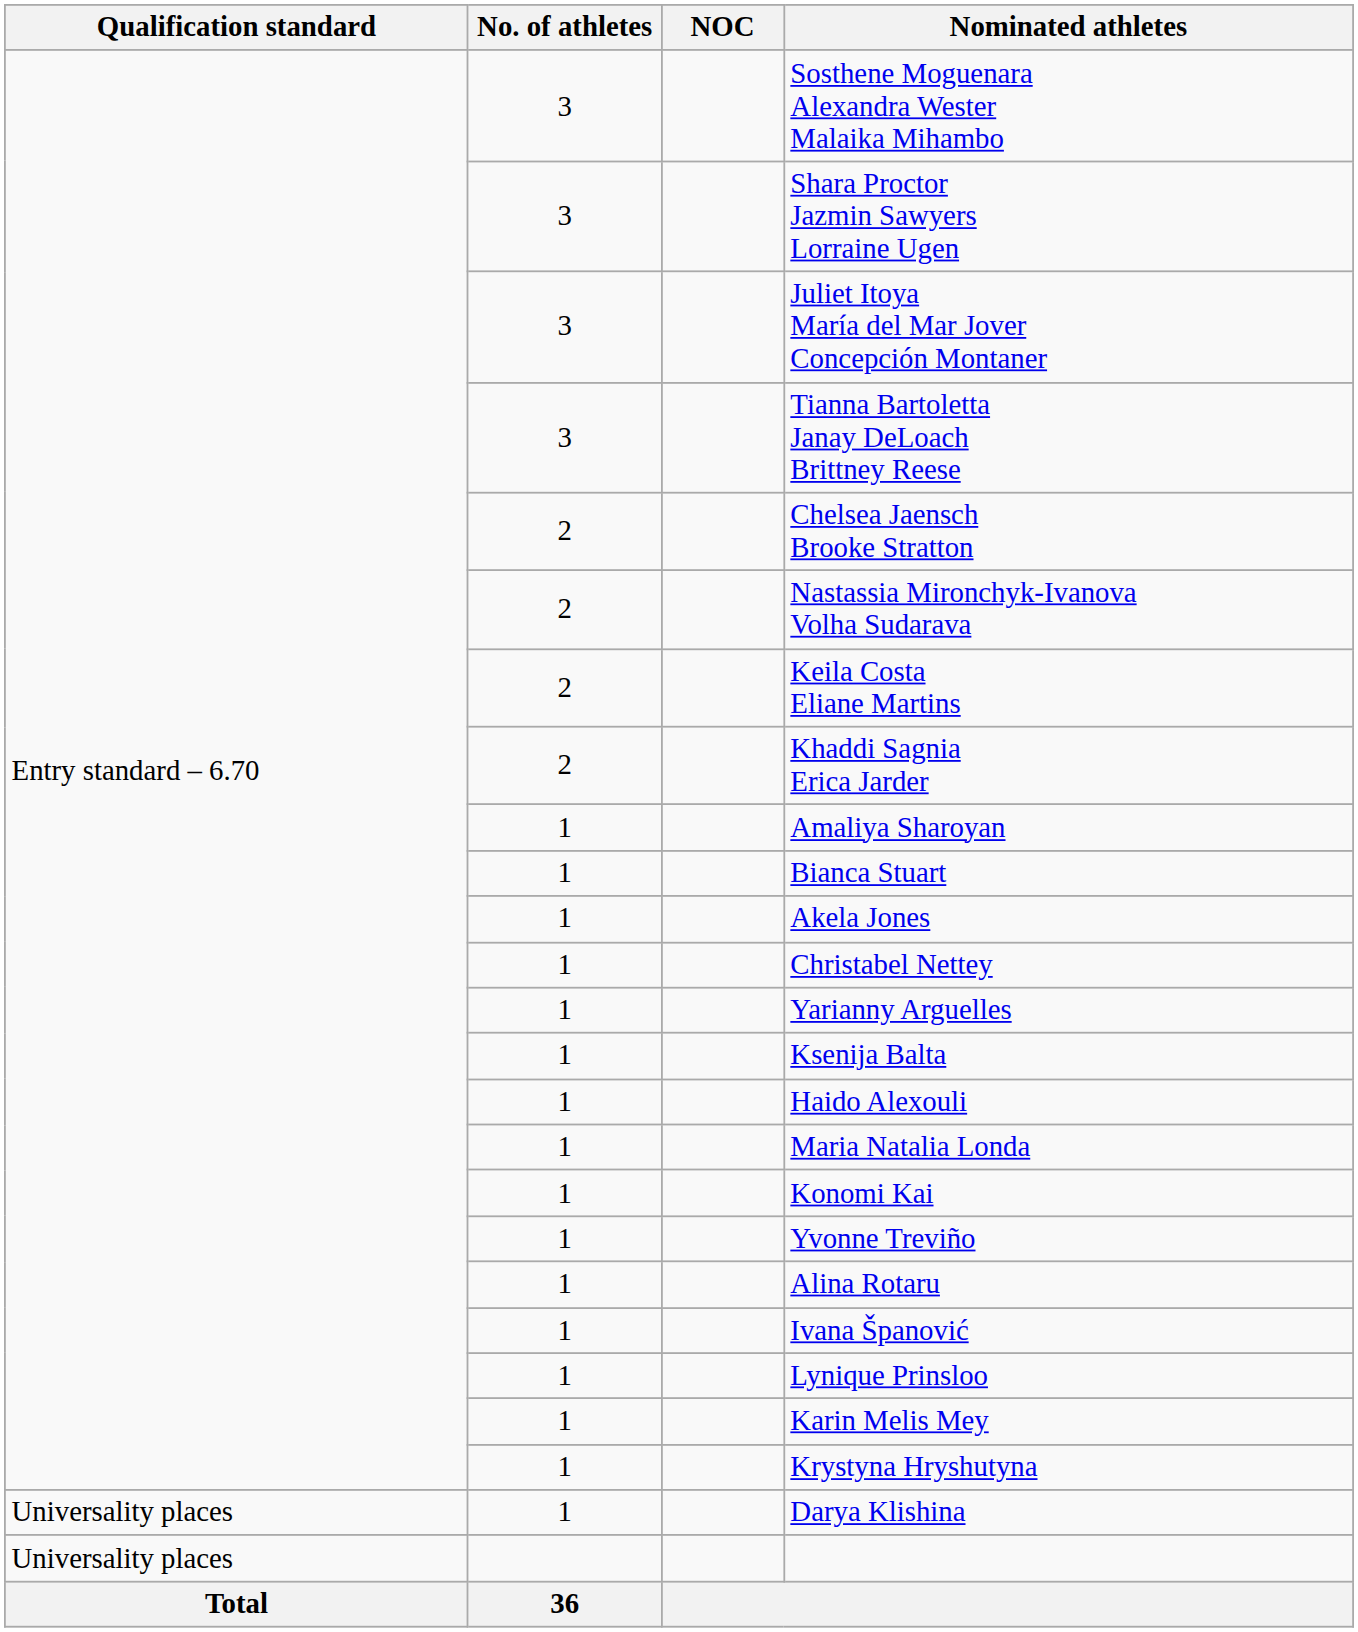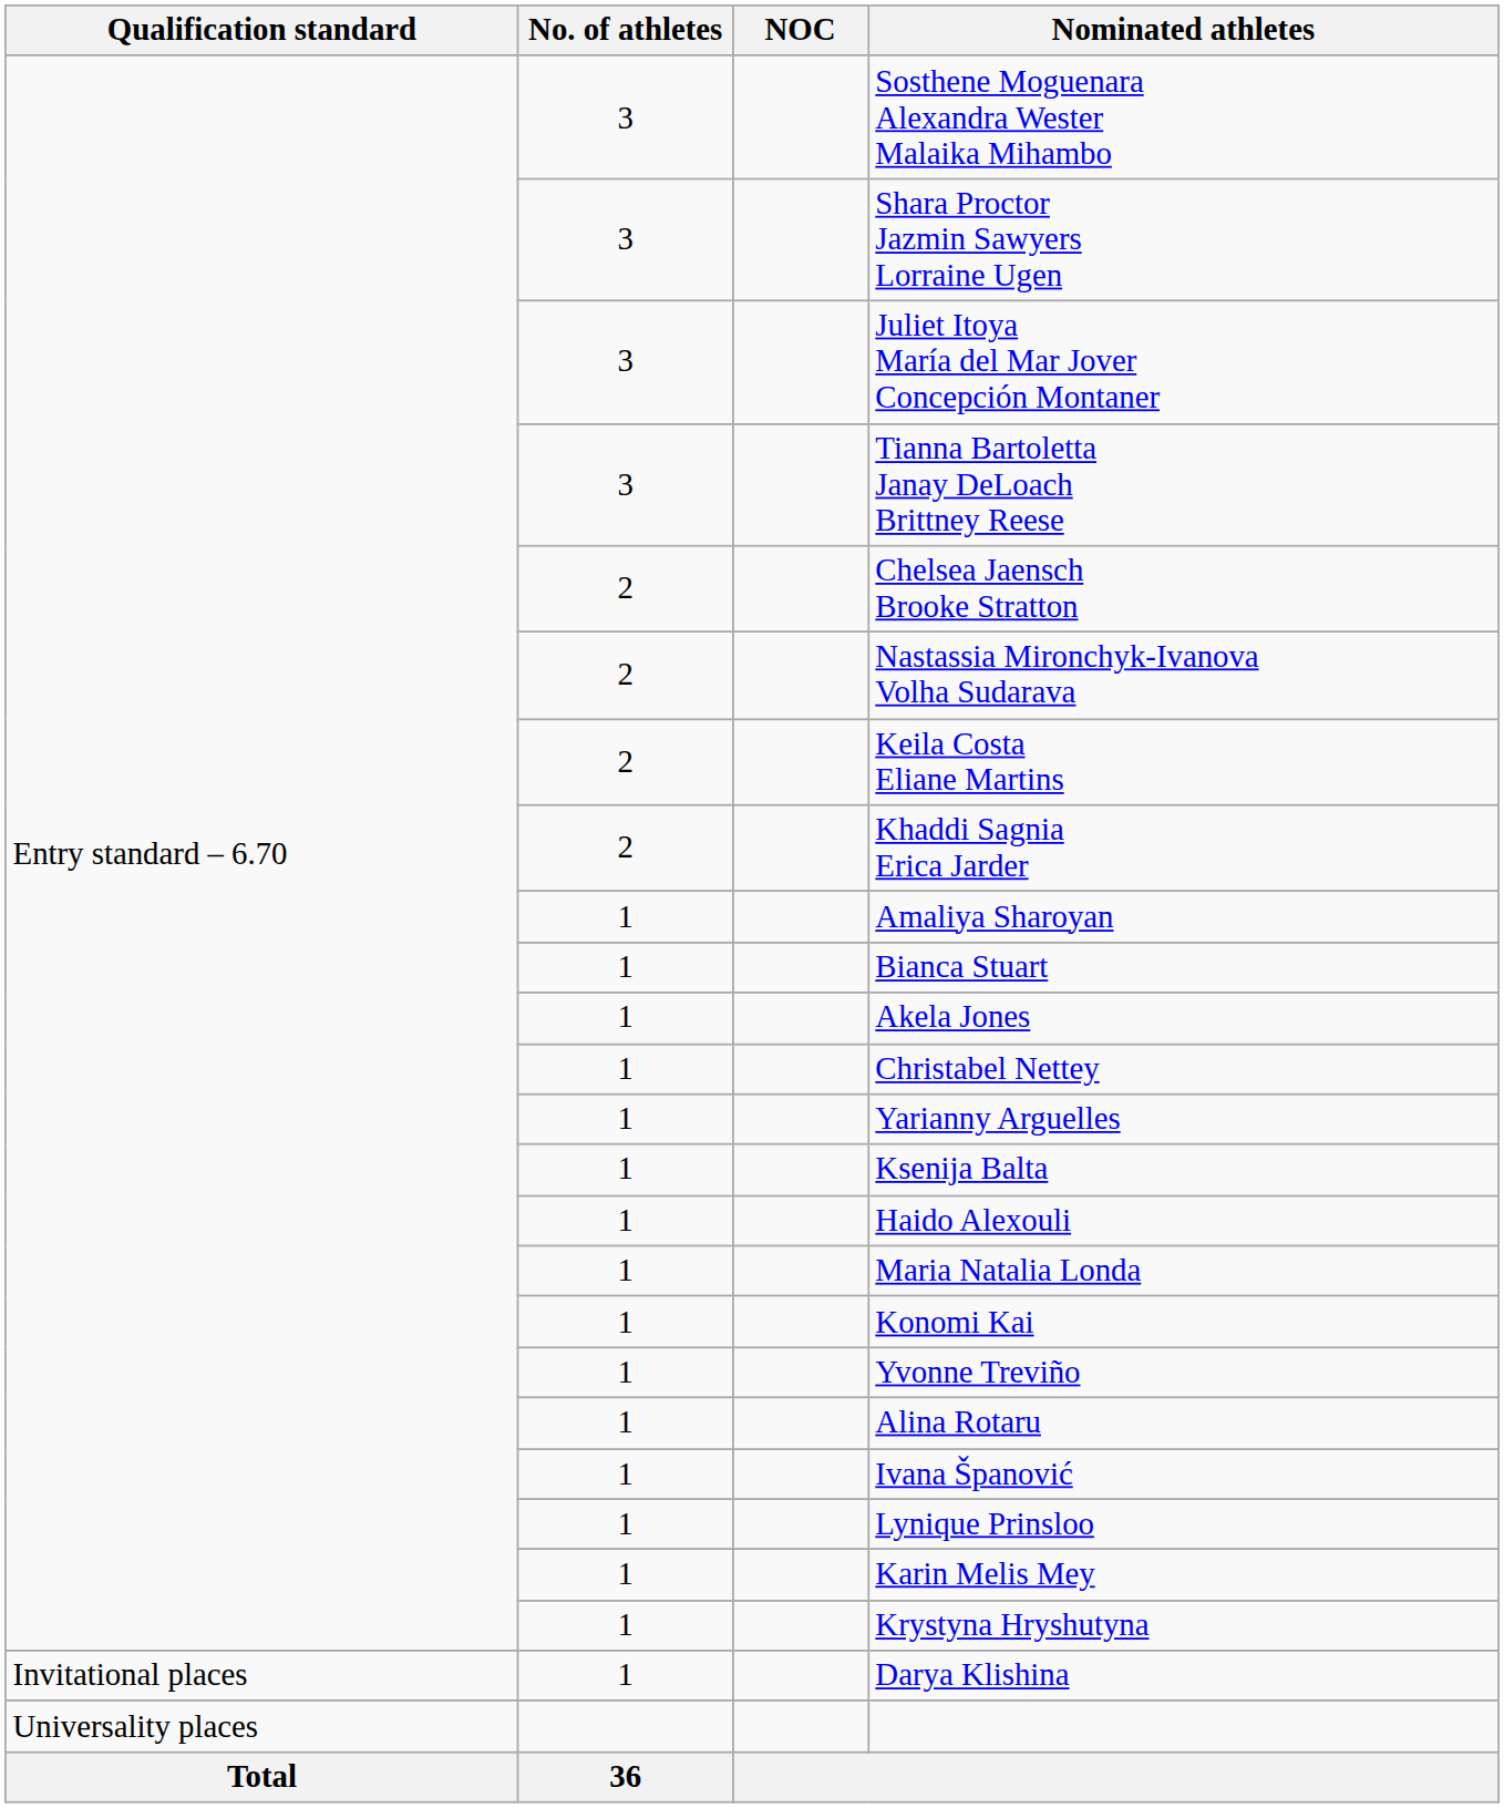 <table class="wikitable"  style="text-align:left; width:750px;">
 <tr>
 <th>Qualification standard</th>
 <th width=100>No. of athletes</th>
 <th>NOC</th>
 <th>Nominated athletes</th>
 </tr>
 <tr>
 <td rowspan=23>Entry standard – 6.70</td>
 <td style="text-align:center;">3</td>
 <td></td>
 <td><a href='#'>Sosthene Moguenara</a><br><a href='#'>Alexandra Wester</a><br><a href='#'>Malaika Mihambo</a></td>
 </tr>
 <tr>
 <td style="text-align:center;">3</td>
 <td></td>
 <td><a href='#'>Shara Proctor</a><br><a href='#'>Jazmin Sawyers</a><br><a href='#'>Lorraine Ugen</a></td>
 </tr>
 <tr>
 <td style="text-align:center;">3</td>
 <td></td>
 <td><a href='#'>Juliet Itoya</a><br><a href='#'>María del Mar Jover</a><br><a href='#'>Concepción Montaner</a></td>
 </tr>
 <tr>
 <td style="text-align:center;">3</td>
 <td></td>
 <td><a href='#'>Tianna Bartoletta</a><br><a href='#'>Janay DeLoach</a><br><a href='#'>Brittney Reese</a></td>
 </tr>
 <tr>
 <td style="text-align:center;">2</td>
 <td></td>
 <td><a href='#'>Chelsea Jaensch</a><br><a href='#'>Brooke Stratton</a></td>
 </tr>
 <tr>
 <td style="text-align:center;">2</td>
 <td></td>
 <td><a href='#'>Nastassia Mironchyk-Ivanova</a><br><a href='#'>Volha Sudarava</a></td>
 </tr>
 <tr>
 <td style="text-align:center;">2</td>
 <td></td>
 <td><a href='#'>Keila Costa</a><br><a href='#'>Eliane Martins</a></td>
 </tr>
 <tr>
 <td style="text-align:center;">2</td>
 <td></td>
 <td><a href='#'>Khaddi Sagnia</a><br><a href='#'>Erica Jarder</a></td>
 </tr>
 <tr>
 <td style="text-align:center;">1</td>
 <td></td>
 <td><a href='#'>Amaliya Sharoyan</a></td>
 </tr>
 <tr>
 <td style="text-align:center;">1</td>
 <td></td>
 <td><a href='#'>Bianca Stuart</a></td>
 </tr>
 <tr>
 <td style="text-align:center;">1</td>
 <td></td>
 <td><a href='#'>Akela Jones</a></td>
 </tr>
 <tr>
 <td style="text-align:center;">1</td>
 <td></td>
 <td><a href='#'>Christabel Nettey</a></td>
 </tr>
 <tr>
 <td style="text-align:center;">1</td>
 <td></td>
 <td><a href='#'>Yarianny Arguelles</a></td>
 </tr>
 <tr>
 <td style="text-align:center;">1</td>
 <td></td>
 <td><a href='#'>Ksenija Balta</a></td>
 </tr>
 <tr>
 <td style="text-align:center;">1</td>
 <td></td>
 <td><a href='#'>Haido Alexouli</a></td>
 </tr>
 <tr>
 <td style="text-align:center;">1</td>
 <td></td>
 <td><a href='#'>Maria Natalia Londa</a></td>
 </tr>
 <tr>
 <td style="text-align:center;">1</td>
 <td></td>
 <td><a href='#'>Konomi Kai</a></td>
 </tr>
 <tr>
 <td style="text-align:center;">1</td>
 <td></td>
 <td><a href='#'>Yvonne Treviño</a></td>
 </tr>
 <tr>
 <td style="text-align:center;">1</td>
 <td></td>
 <td><a href='#'>Alina Rotaru</a></td>
 </tr>
 <tr>
 <td style="text-align:center;">1</td>
 <td></td>
 <td><a href='#'>Ivana Španović</a></td>
 </tr>
 <tr>
 <td style="text-align:center;">1</td>
 <td></td>
 <td><a href='#'>Lynique Prinsloo</a></td>
 </tr>
 <tr>
 <td style="text-align:center;">1</td>
 <td></td>
 <td><a href='#'>Karin Melis Mey</a></td>
 </tr>
 <tr>
 <td style="text-align:center;">1</td>
 <td></td>
 <td><a href='#'>Krystyna Hryshutyna</a></td>
 </tr>
 <tr>
-<td>Universality places</td>
+<td>Invitational places</td>
 <td style="text-align:center;">1</td>
 <td></td>
 <td><a href='#'>Darya Klishina</a></td>
 </tr>
 <tr>
 <td>Universality places</td>
 <td></td>
 <td></td>
 <td></td>
 </tr>
 <tr>
 <th>Total</th>
 <th>36</th>
 <th colspan=2></th>
 </tr>
 </table>
